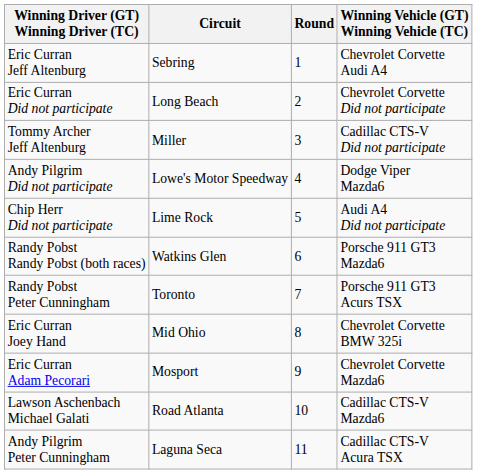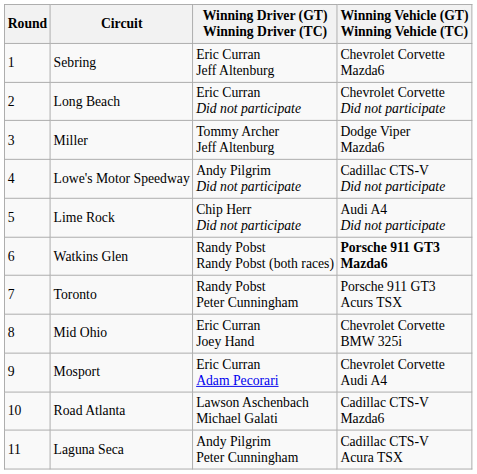 <table class="wikitable" style="font-size: 90%;">
 <tr>
+<th>Round</th>
+<th>Circuit</th>
 <th>Winning Driver (GT)<br>Winning Driver (TC)</th>
-<th>Circuit</th>
-<th>Round</th>
 <th>Winning Vehicle (GT)<br>Winning Vehicle (TC)</th>
 </tr>
 <tr>
+<td>1</td>
+<td>Sebring</td>
 <td>Eric Curran<br>Jeff Altenburg</td>
-<td>Sebring</td>
-<td>1</td>
+<td>Chevrolet Corvette<br>Mazda6</td>
+</tr>
+<tr>
+<td>2</td>
+<td>Long Beach</td>
+<td>Eric Curran<br><em>Did not participate</em></td>
+<td>Chevrolet Corvette<br><em>Did not participate</em></td>
+</tr>
+<tr>
+<td>3</td>
+<td>Miller</td>
+<td>Tommy Archer<br>Jeff Altenburg</td>
+<td>Dodge Viper<br>Mazda6</td>
+</tr>
+<tr>
+<td>4</td>
+<td>Lowe's Motor Speedway</td>
+<td>Andy Pilgrim<br><em>Did not participate</em></td>
+<td>Cadillac CTS-V<br><em>Did not participate</em></td>
+</tr>
+<tr>
+<td>5</td>
+<td>Lime Rock</td>
+<td>Chip Herr<br><em>Did not participate</em></td>
+<td>Audi A4<br><em>Did not participate</em></td>
+</tr>
+<tr>
+<td>6</td>
+<td>Watkins Glen</td>
+<td>Randy Pobst<br>Randy Pobst (both races)</td>
+<td><strong>Porsche 911 GT3<br>Mazda6</strong></td>
+</tr>
+<tr>
+<td>7</td>
+<td>Toronto</td>
+<td>Randy Pobst<br>Peter Cunningham</td>
+<td>Porsche 911 GT3<br>Acurs TSX</td>
+</tr>
+<tr>
+<td>8</td>
+<td>Mid Ohio</td>
+<td> Eric Curran<br>Joey Hand</td>
+<td>Chevrolet Corvette<br>BMW 325i</td>
+</tr>
+<tr>
+<td>9</td>
+<td>Mosport</td>
+<td>Eric Curran<br><a href='#'>Adam Pecorari</a></td>
 <td>Chevrolet Corvette<br>Audi A4</td>
 </tr>
 <tr>
-<td>Eric Curran<br><em>Did not participate</em></td>
-<td>Long Beach</td>
-<td>2</td>
-<td>Chevrolet Corvette<br><em>Did not participate</em></td>
-</tr>
-<tr>
-<td>Tommy Archer<br>Jeff Altenburg</td>
-<td>Miller</td>
-<td>3</td>
-<td>Cadillac CTS-V<br><em>Did not participate</em></td>
-</tr>
-<tr>
-<td>Andy Pilgrim<br><em>Did not participate</em></td>
-<td>Lowe's Motor Speedway</td>
-<td>4</td>
-<td>Dodge Viper<br>Mazda6</td>
-</tr>
-<tr>
-<td>Chip Herr<br><em>Did not participate</em></td>
-<td>Lime Rock</td>
-<td>5</td>
-<td>Audi A4<br><em>Did not participate</em></td>
-</tr>
-<tr>
-<td>Randy Pobst<br>Randy Pobst (both races)</td>
-<td>Watkins Glen</td>
-<td>6</td>
-<td>Porsche 911 GT3<br>Mazda6</td>
-</tr>
-<tr>
-<td>Randy Pobst<br>Peter Cunningham</td>
-<td>Toronto</td>
-<td>7</td>
-<td>Porsche 911 GT3<br>Acurs TSX</td>
-</tr>
-<tr>
-<td> Eric Curran<br>Joey Hand</td>
-<td>Mid Ohio</td>
-<td>8</td>
-<td>Chevrolet Corvette<br>BMW 325i</td>
-</tr>
-<tr>
-<td>Eric Curran<br><a href='#'>Adam Pecorari</a></td>
-<td>Mosport</td>
-<td>9</td>
-<td>Chevrolet Corvette<br>Mazda6</td>
-</tr>
-<tr>
+<td>10</td>
+<td>Road Atlanta</td>
 <td>Lawson Aschenbach<br>Michael Galati</td>
-<td>Road Atlanta</td>
-<td>10</td>
 <td>Cadillac CTS-V<br>Mazda6</td>
 </tr>
 <tr>
+<td>11</td>
+<td>Laguna Seca</td>
 <td>Andy Pilgrim<br>Peter Cunningham</td>
-<td>Laguna Seca</td>
-<td>11</td>
 <td>Cadillac CTS-V<br>Acura TSX</td>
 </tr>
 </table>
